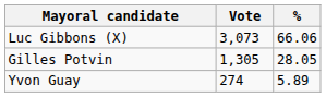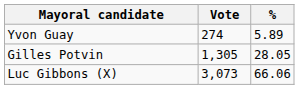 <table class="wikitable">
 <tr>
 <th bgcolor="#DDDDFF" width="200px">Mayoral candidate</th>
 <th bgcolor="#DDDDFF" width="50px">Vote</th>
 <th bgcolor="#DDDDFF" width="30px">%</th>
 </tr>
 <tr>
-<td>Luc Gibbons (X)</td>
-<td>3,073</td>
-<td>66.06</td>
+<td>Yvon Guay</td>
+<td>274</td>
+<td>5.89</td>
 </tr>
 <tr>
 <td>Gilles Potvin</td>
 <td>1,305</td>
 <td>28.05</td>
 </tr>
 <tr>
-<td>Yvon Guay</td>
-<td>274</td>
-<td>5.89</td>
+<td>Luc Gibbons (X)</td>
+<td>3,073</td>
+<td>66.06</td>
 </tr>
 </table>
